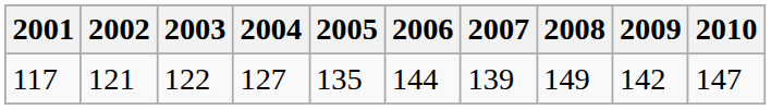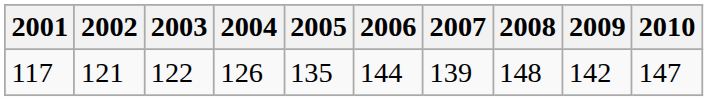 <table class="wikitable">
 <tr>
 <th>2001</th>
 <th>2002</th>
 <th>2003</th>
 <th>2004</th>
 <th>2005</th>
 <th>2006</th>
 <th>2007</th>
 <th>2008</th>
 <th>2009</th>
 <th>2010</th>
 </tr>
 <tr>
 <td>117</td>
 <td>121</td>
 <td>122</td>
-<td>127</td>
+<td>126</td>
 <td>135</td>
 <td>144</td>
 <td>139</td>
-<td>149</td>
+<td>148</td>
 <td>142</td>
 <td>147</td>
 </tr>
 </table>
